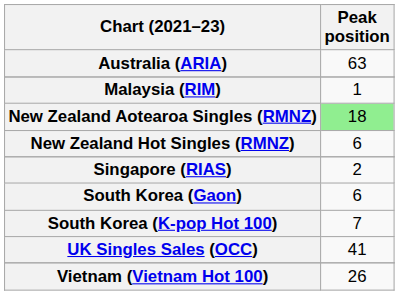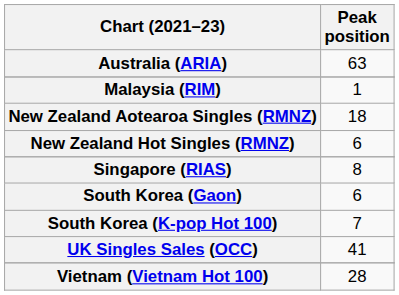 <table class="wikitable sortable plainrowheaders" style="text-align:center">
 <tr>
 <th scope="col">Chart (2021–23)</th>
 <th scope="col">Peak<br>position</th>
 </tr>
 <tr>
 <th scope="row">Australia (<a href='#'>ARIA</a>)</th>
 <td>63</td>
 </tr>
 <tr>
 </tr>
 <tr>
 </tr>
 <tr>
 </tr>
 <tr>
 <th scope="row">Malaysia (<a href='#'>RIM</a>)</th>
 <td>1</td>
 </tr>
 <tr>
 <th scope="row">New Zealand Aotearoa Singles (<a href='#'>RMNZ</a>)</th>
-<td style="background: lightgreen;">18</td>
+<td>18</td>
 </tr>
 <tr>
 <th scope="row">New Zealand Hot Singles (<a href='#'>RMNZ</a>)</th>
 <td>6</td>
 </tr>
 <tr>
 </tr>
 <tr>
 <th scope="row">Singapore (<a href='#'>RIAS</a>)</th>
-<td>2</td>
+<td>8</td>
 </tr>
 <tr>
 <th scope="row">South Korea (<a href='#'>Gaon</a>)</th>
 <td>6</td>
 </tr>
 <tr>
 <th scope="row">South Korea (<a href='#'>K-pop Hot 100</a>)</th>
 <td>7</td>
 </tr>
 <tr>
 <th scope="row"><a href='#'>UK Singles Sales</a> (<a href='#'>OCC</a>)</th>
 <td>41</td>
 </tr>
 <tr>
 </tr>
 <tr>
 <th scope="row">Vietnam (<a href='#'>Vietnam Hot 100</a>)</th>
-<td>26</td>
+<td>28</td>
 </tr>
 </table>
